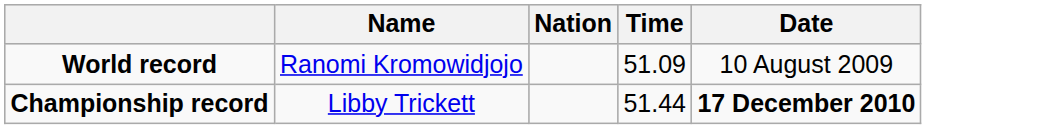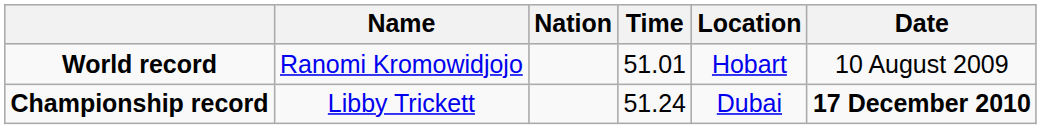 <table class=wikitable style=text-align:center>
 <tr>
 <th></th>
 <th>Name</th>
 <th>Nation</th>
 <th>Time</th>
+<th>Location</th>
 <th>Date</th>
 </tr>
 <tr>
 <td><strong>World record</strong></td>
 <td><a href='#'>Ranomi Kromowidjojo</a></td>
 <td></td>
-<td align=left>51.09</td>
+<td align=left>51.01</td>
+<td><a href='#'>Hobart</a></td>
 <td>10 August 2009</td>
 </tr>
 <tr>
 <td><strong>Championship record</strong></td>
 <td><a href='#'>Libby Trickett</a></td>
 <td></td>
-<td align=left>51.44</td>
+<td align=left>51.24</td>
+<td><a href='#'>Dubai</a></td>
 <td><strong>17 December 2010</strong></td>
 </tr>
 </table>
